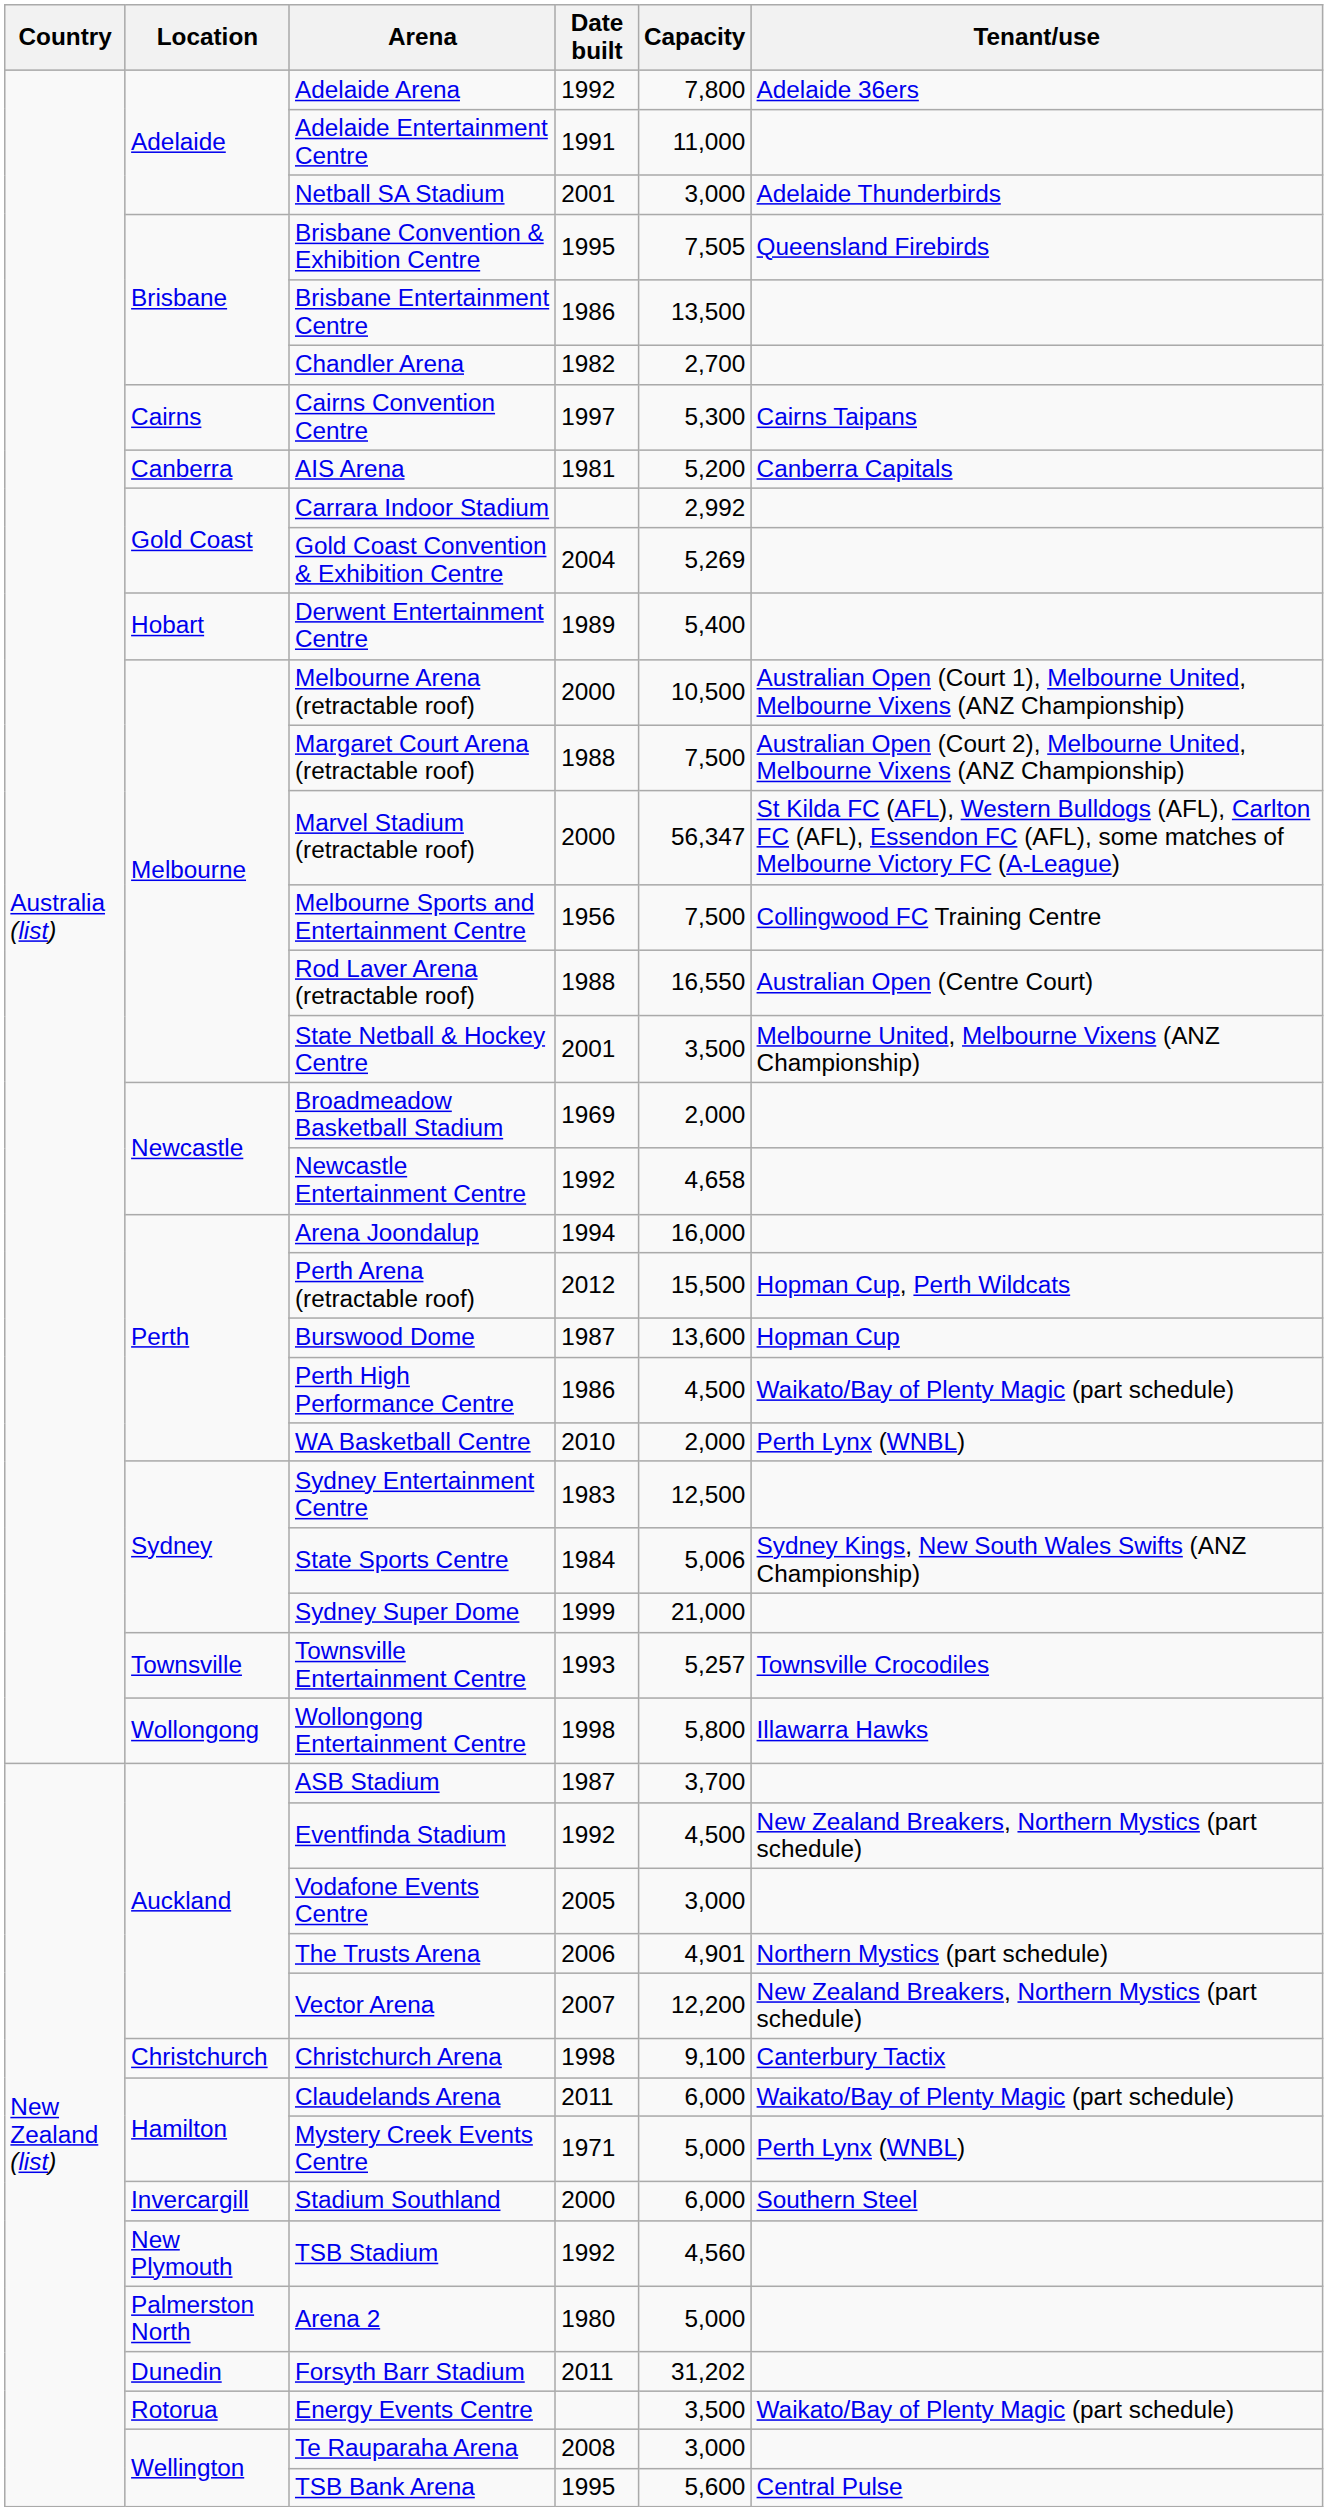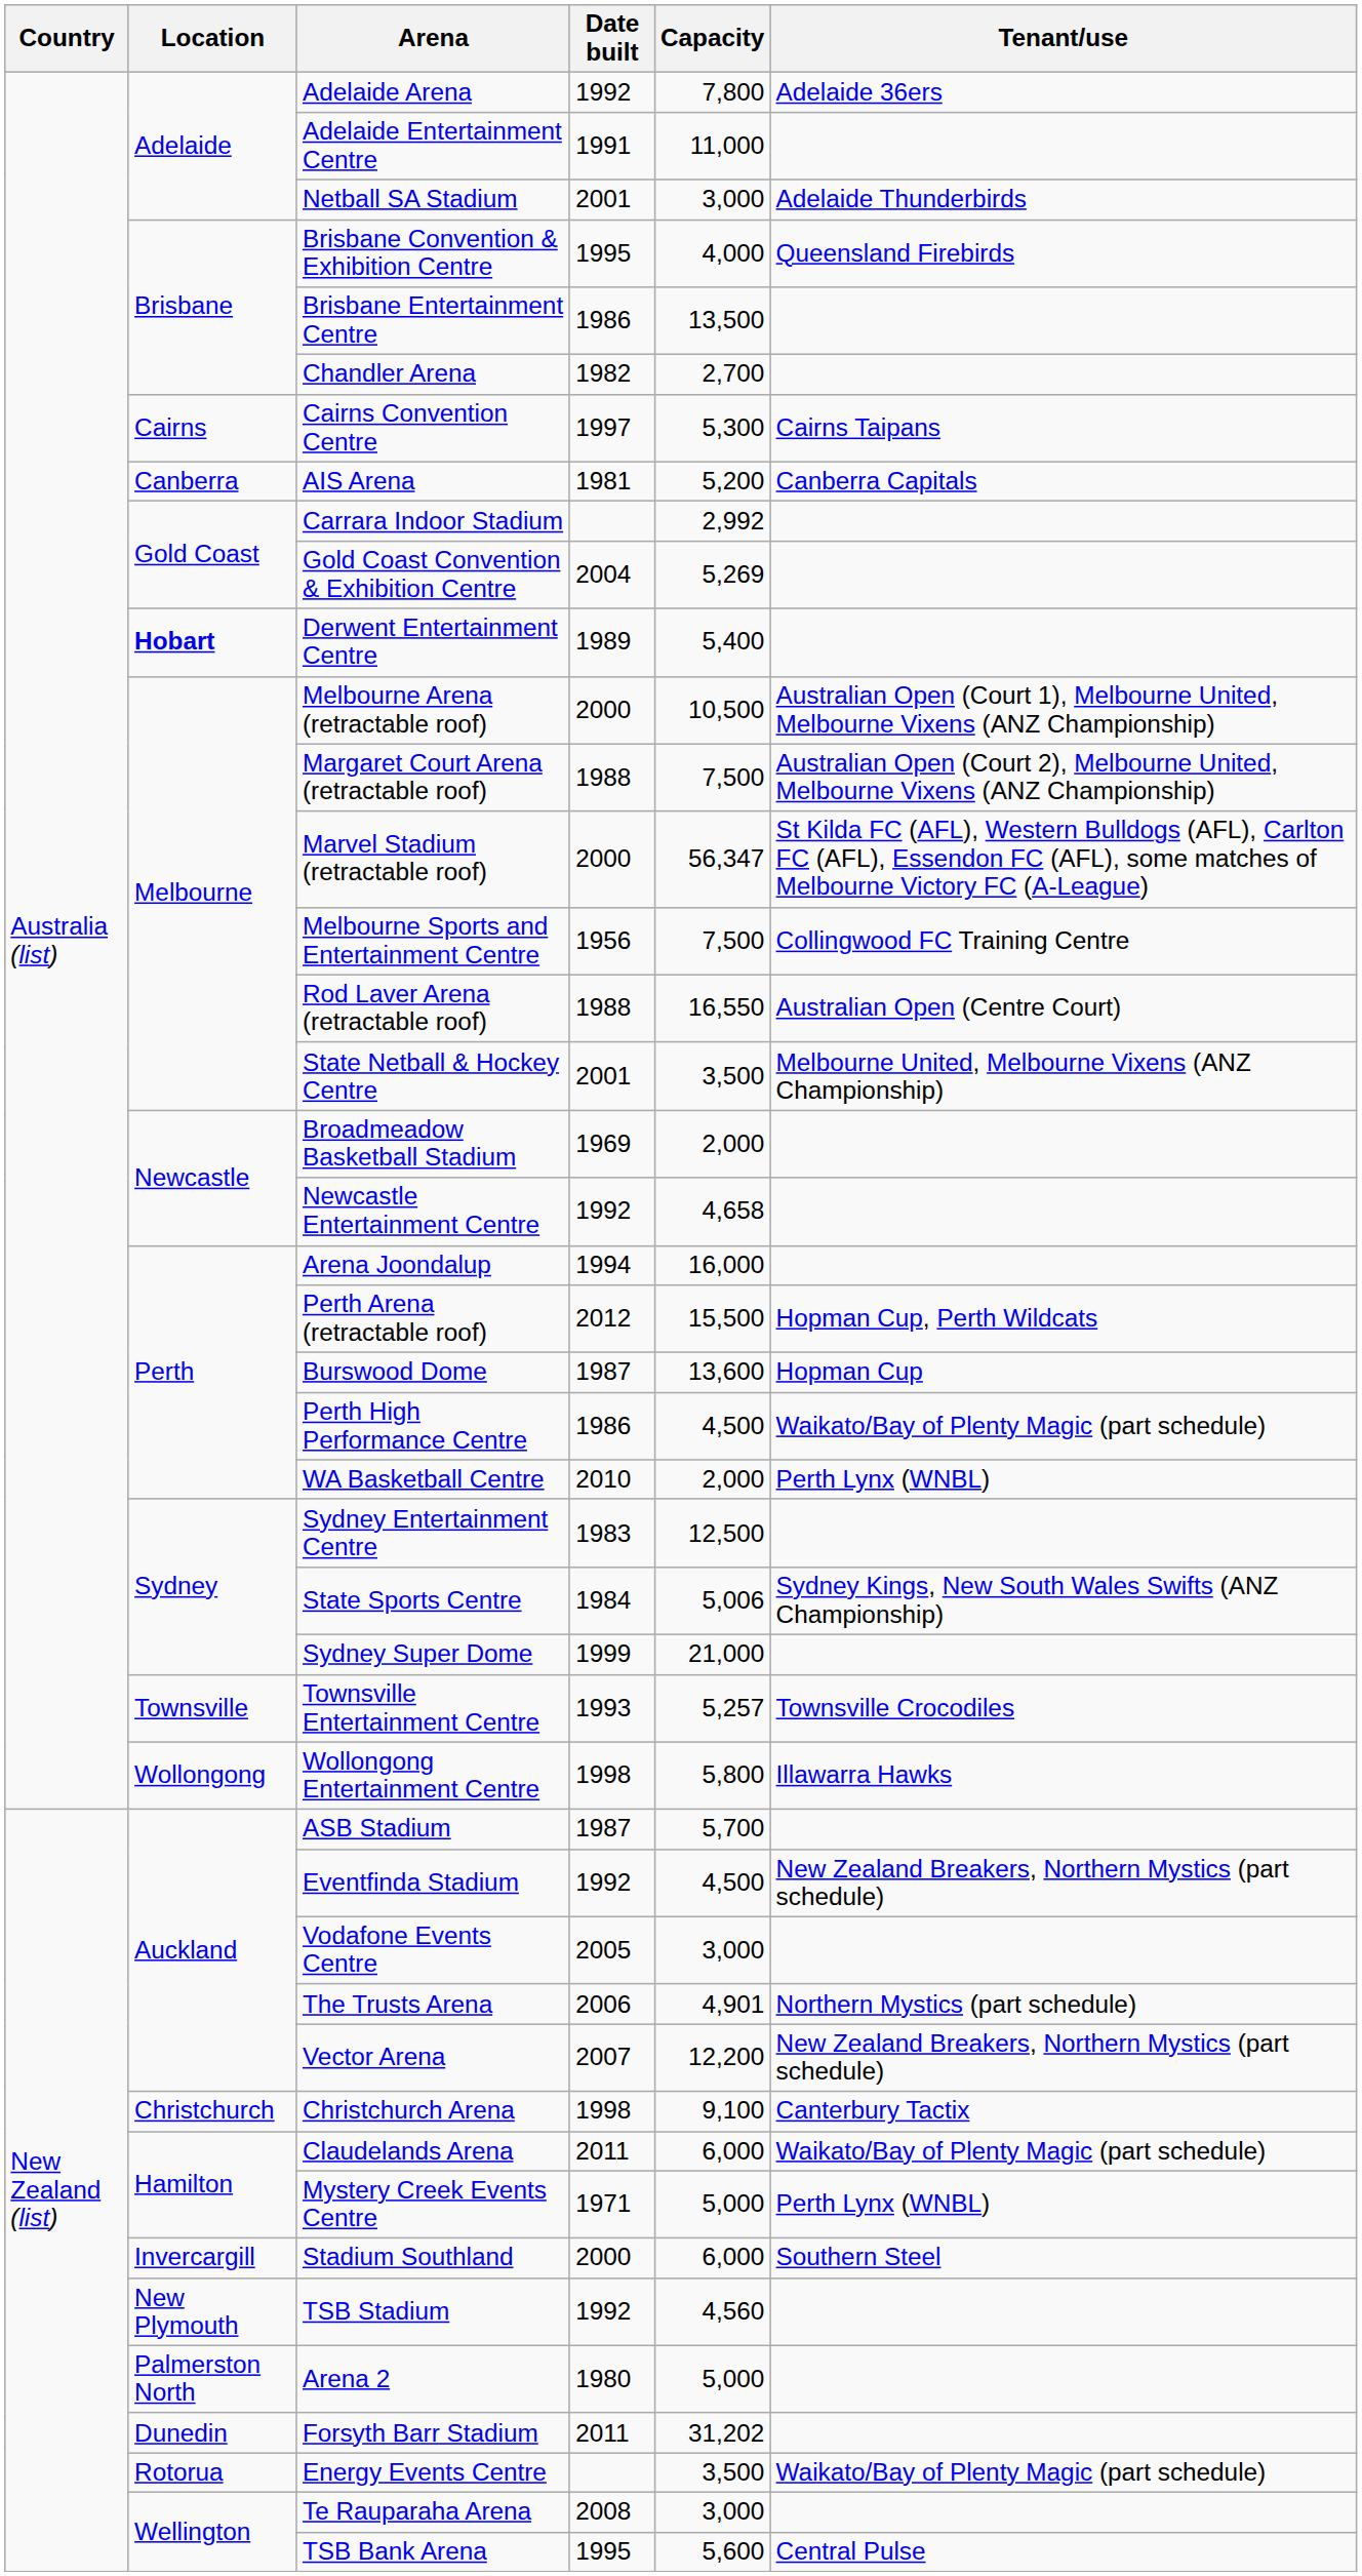 <table class="wikitable sortable">
 <tr>
 <th>Country</th>
 <th>Location</th>
 <th>Arena</th>
 <th>Date built</th>
 <th>Capacity</th>
 <th>Tenant/use</th>
 </tr>
 <tr>
 <td rowspan=29><a href='#'>Australia</a><br><em>(<a href='#'>list</a>)</em></td>
 <td rowspan=3><a href='#'>Adelaide</a></td>
 <td><a href='#'>Adelaide Arena</a></td>
 <td>1992</td>
 <td align=right>7,800</td>
 <td><a href='#'>Adelaide 36ers</a></td>
 </tr>
 <tr>
 <td><a href='#'>Adelaide Entertainment Centre</a></td>
 <td>1991</td>
 <td align=right>11,000</td>
 <td></td>
 </tr>
 <tr>
 <td><a href='#'>Netball SA Stadium</a></td>
 <td>2001</td>
 <td align=right>3,000</td>
 <td><a href='#'>Adelaide Thunderbirds</a></td>
 </tr>
 <tr>
 <td rowspan=3><a href='#'>Brisbane</a></td>
 <td><a href='#'>Brisbane Convention & Exhibition Centre</a></td>
 <td>1995</td>
-<td align=right>7,505</td>
+<td align=right>4,000</td>
 <td><a href='#'>Queensland Firebirds</a></td>
 </tr>
 <tr>
 <td><a href='#'>Brisbane Entertainment Centre</a></td>
 <td>1986</td>
 <td align=right>13,500</td>
 <td></td>
 </tr>
 <tr>
 <td><a href='#'>Chandler Arena</a></td>
 <td>1982</td>
 <td align=right>2,700</td>
 <td></td>
 </tr>
 <tr>
 <td><a href='#'>Cairns</a></td>
 <td><a href='#'>Cairns Convention Centre</a></td>
 <td>1997</td>
 <td align=right>5,300</td>
 <td><a href='#'>Cairns Taipans</a></td>
 </tr>
 <tr>
 <td><a href='#'>Canberra</a></td>
 <td><a href='#'>AIS Arena</a></td>
 <td>1981</td>
 <td align=right>5,200</td>
 <td><a href='#'>Canberra Capitals</a></td>
 </tr>
 <tr>
 <td rowspan=2><a href='#'>Gold Coast</a></td>
 <td><a href='#'>Carrara Indoor Stadium</a></td>
 <td></td>
 <td align=right>2,992</td>
 <td></td>
 </tr>
 <tr>
 <td><a href='#'>Gold Coast Convention & Exhibition Centre</a></td>
 <td>2004</td>
 <td align=right>5,269</td>
 <td></td>
 </tr>
 <tr>
-<td><a href='#'>Hobart</a></td>
+<td><strong><a href='#'>Hobart</a></strong></td>
 <td><a href='#'>Derwent Entertainment Centre</a></td>
 <td>1989</td>
 <td align=right>5,400</td>
 <td></td>
 </tr>
 <tr>
 <td rowspan=6><a href='#'>Melbourne</a></td>
 <td><a href='#'>Melbourne Arena</a> (retractable roof)</td>
 <td>2000</td>
 <td align=right>10,500</td>
 <td><a href='#'>Australian Open</a> (Court 1), <a href='#'>Melbourne United</a>, <a href='#'>Melbourne Vixens</a> (ANZ Championship)</td>
 </tr>
 <tr>
 <td><a href='#'>Margaret Court Arena</a> (retractable roof)</td>
 <td>1988</td>
 <td align=right>7,500</td>
 <td><a href='#'>Australian Open</a> (Court 2), <a href='#'>Melbourne United</a>, <a href='#'>Melbourne Vixens</a> (ANZ Championship)</td>
 </tr>
 <tr>
 <td><a href='#'>Marvel Stadium</a> (retractable roof)</td>
 <td>2000</td>
 <td align=right>56,347</td>
 <td><a href='#'>St Kilda FC</a> (<a href='#'>AFL</a>), <a href='#'>Western Bulldogs</a> (AFL), <a href='#'>Carlton FC</a> (AFL), <a href='#'>Essendon FC</a> (AFL), some matches of <a href='#'>Melbourne Victory FC</a> (<a href='#'>A-League</a>)</td>
 </tr>
 <tr>
 <td><a href='#'>Melbourne Sports and Entertainment Centre</a></td>
 <td>1956</td>
 <td align=right>7,500</td>
 <td><a href='#'>Collingwood FC</a> Training Centre</td>
 </tr>
 <tr>
 <td><a href='#'>Rod Laver Arena</a> (retractable roof)</td>
 <td>1988</td>
 <td align=right>16,550</td>
 <td><a href='#'>Australian Open</a> (Centre Court)</td>
 </tr>
 <tr>
 <td><a href='#'>State Netball & Hockey Centre</a></td>
 <td>2001</td>
 <td align=right>3,500</td>
 <td><a href='#'>Melbourne United</a>, <a href='#'>Melbourne Vixens</a> (ANZ Championship)</td>
 </tr>
 <tr>
 <td rowspan=2><a href='#'>Newcastle</a></td>
 <td><a href='#'>Broadmeadow Basketball Stadium</a></td>
 <td>1969</td>
 <td align=right>2,000</td>
 <td></td>
 </tr>
 <tr>
 <td><a href='#'>Newcastle Entertainment Centre</a></td>
 <td>1992</td>
 <td align=right>4,658</td>
 <td></td>
 </tr>
 <tr>
 <td rowspan=5><a href='#'>Perth</a></td>
 <td><a href='#'>Arena Joondalup</a></td>
 <td>1994</td>
 <td align=right>16,000</td>
 <td></td>
 </tr>
 <tr>
 <td><a href='#'>Perth Arena</a> (retractable roof)</td>
 <td>2012<br></td>
 <td align=right>15,500</td>
 <td><a href='#'>Hopman Cup</a>, <a href='#'>Perth Wildcats</a></td>
 </tr>
 <tr>
 <td><a href='#'>Burswood Dome</a></td>
 <td>1987</td>
 <td align=right>13,600</td>
 <td><a href='#'>Hopman Cup</a></td>
 </tr>
 <tr>
 <td><a href='#'>Perth High Performance Centre</a></td>
 <td>1986</td>
 <td align=right>4,500</td>
 <td><a href='#'>Waikato/Bay of Plenty Magic</a> (part schedule)</td>
 </tr>
 <tr>
 <td><a href='#'>WA Basketball Centre</a></td>
 <td>2010</td>
 <td align=right>2,000</td>
 <td><a href='#'>Perth Lynx</a> (<a href='#'>WNBL</a>)</td>
 </tr>
 <tr>
 <td rowspan=3><a href='#'>Sydney</a></td>
 <td><a href='#'>Sydney Entertainment Centre</a></td>
 <td>1983</td>
 <td align=right>12,500</td>
 <td></td>
 </tr>
 <tr>
 <td><a href='#'>State Sports Centre</a></td>
 <td>1984</td>
 <td align=right>5,006</td>
 <td><a href='#'>Sydney Kings</a>, <a href='#'>New South Wales Swifts</a> (ANZ Championship)</td>
 </tr>
 <tr>
 <td><a href='#'>Sydney Super Dome</a></td>
 <td>1999</td>
 <td align=right>21,000</td>
 <td></td>
 </tr>
 <tr>
 <td rowspan=1><a href='#'>Townsville</a></td>
 <td><a href='#'>Townsville Entertainment Centre</a></td>
 <td>1993</td>
 <td align=right>5,257</td>
 <td><a href='#'>Townsville Crocodiles</a></td>
 </tr>
 <tr>
 <td rowspan=1><a href='#'>Wollongong</a></td>
 <td><a href='#'>Wollongong Entertainment Centre</a></td>
 <td>1998</td>
 <td align=right>5,800</td>
 <td><a href='#'>Illawarra Hawks</a></td>
 </tr>
 <tr>
 <td rowspan=15><a href='#'>New Zealand</a> <br><em>(<a href='#'>list</a>)</em></td>
 <td rowspan=5><a href='#'>Auckland</a></td>
 <td><a href='#'>ASB Stadium</a></td>
 <td>1987</td>
-<td align=right>3,700</td>
+<td align=right>5,700</td>
 <td></td>
 </tr>
 <tr>
 <td><a href='#'>Eventfinda Stadium</a></td>
 <td>1992</td>
 <td align=right>4,500</td>
 <td><a href='#'>New Zealand Breakers</a>, <a href='#'>Northern Mystics</a> (part schedule)</td>
 </tr>
 <tr>
 <td><a href='#'>Vodafone Events Centre</a></td>
 <td>2005</td>
 <td align=right>3,000</td>
 <td></td>
 </tr>
 <tr>
 <td><a href='#'>The Trusts Arena</a></td>
 <td>2006</td>
 <td align=right>4,901</td>
 <td><a href='#'>Northern Mystics</a> (part schedule)</td>
 </tr>
 <tr>
 <td><a href='#'>Vector Arena</a></td>
 <td>2007</td>
 <td align=right>12,200</td>
 <td><a href='#'>New Zealand Breakers</a>, <a href='#'>Northern Mystics</a> (part schedule)</td>
 </tr>
 <tr>
 <td><a href='#'>Christchurch</a></td>
 <td><a href='#'>Christchurch Arena</a></td>
 <td>1998</td>
 <td align=right>9,100</td>
 <td><a href='#'>Canterbury Tactix</a></td>
 </tr>
 <tr>
 <td rowspan=2><a href='#'>Hamilton</a></td>
 <td><a href='#'>Claudelands Arena</a></td>
 <td>2011</td>
 <td align=right>6,000</td>
 <td><a href='#'>Waikato/Bay of Plenty Magic</a> (part schedule)</td>
 </tr>
 <tr>
 <td><a href='#'>Mystery Creek Events Centre</a></td>
 <td>1971</td>
 <td align=right>5,000</td>
 <td><a href='#'>Perth Lynx</a> (<a href='#'>WNBL</a>)</td>
 </tr>
 <tr>
 <td><a href='#'>Invercargill</a></td>
 <td><a href='#'>Stadium Southland</a></td>
 <td>2000</td>
 <td align=right>6,000</td>
 <td><a href='#'>Southern Steel</a></td>
 </tr>
 <tr>
 <td><a href='#'>New Plymouth</a></td>
 <td><a href='#'>TSB Stadium</a></td>
 <td>1992</td>
 <td align=right>4,560</td>
 <td></td>
 </tr>
 <tr>
 <td><a href='#'>Palmerston North</a></td>
 <td><a href='#'>Arena 2</a></td>
 <td>1980</td>
 <td align=right>5,000</td>
 <td></td>
 </tr>
 <tr>
 <td><a href='#'>Dunedin</a></td>
 <td><a href='#'>Forsyth Barr Stadium</a></td>
 <td>2011</td>
 <td align=right>31,202</td>
 <td></td>
 </tr>
 <tr>
 <td><a href='#'>Rotorua</a></td>
 <td><a href='#'>Energy Events Centre</a></td>
 <td></td>
 <td align=right>3,500</td>
 <td><a href='#'>Waikato/Bay of Plenty Magic</a> (part schedule)</td>
 </tr>
 <tr>
 <td rowspan=2><a href='#'>Wellington</a></td>
 <td><a href='#'>Te Rauparaha Arena</a></td>
 <td>2008</td>
 <td align=right>3,000</td>
 <td></td>
 </tr>
 <tr>
 <td><a href='#'>TSB Bank Arena</a></td>
 <td>1995</td>
 <td align=right>5,600</td>
 <td><a href='#'>Central Pulse</a></td>
 </tr>
 </table>
